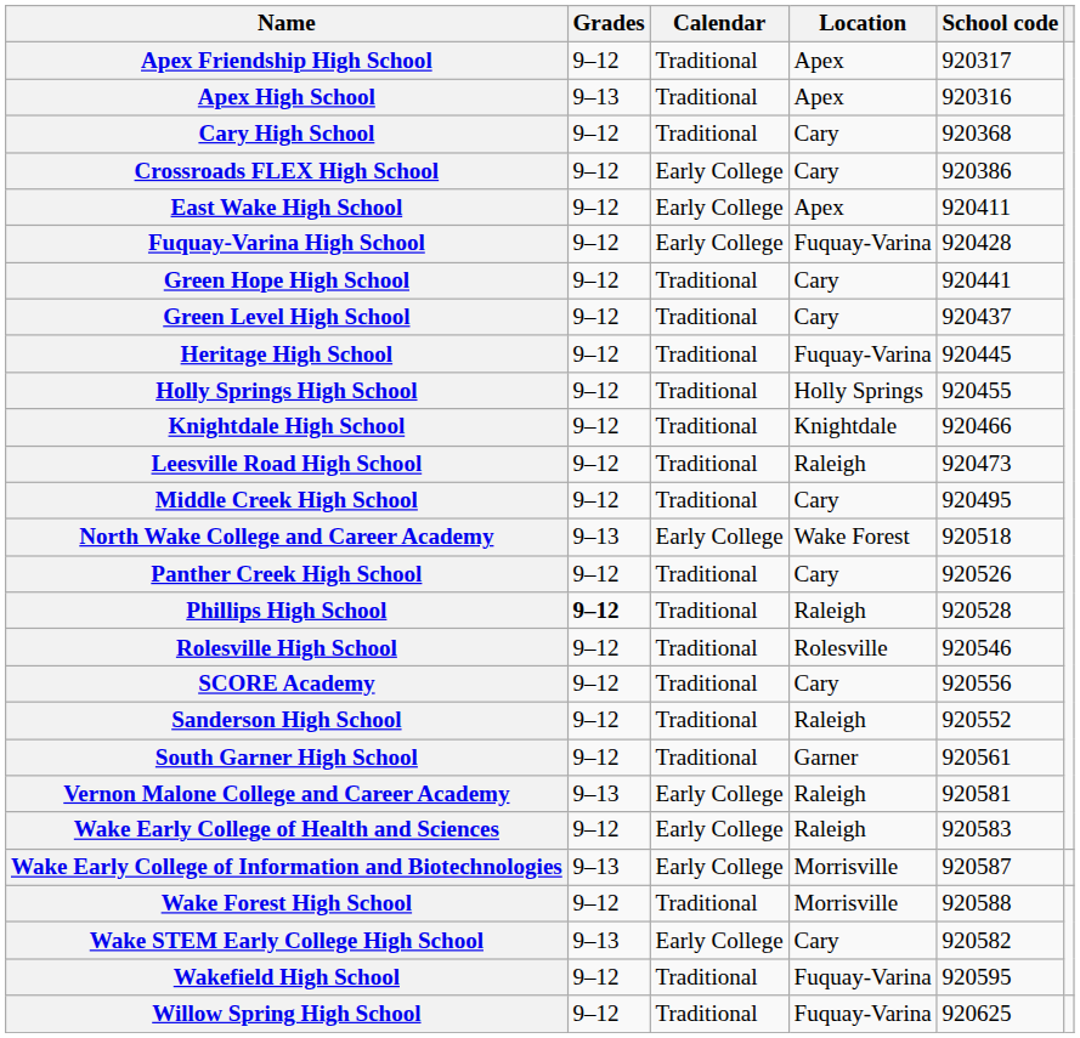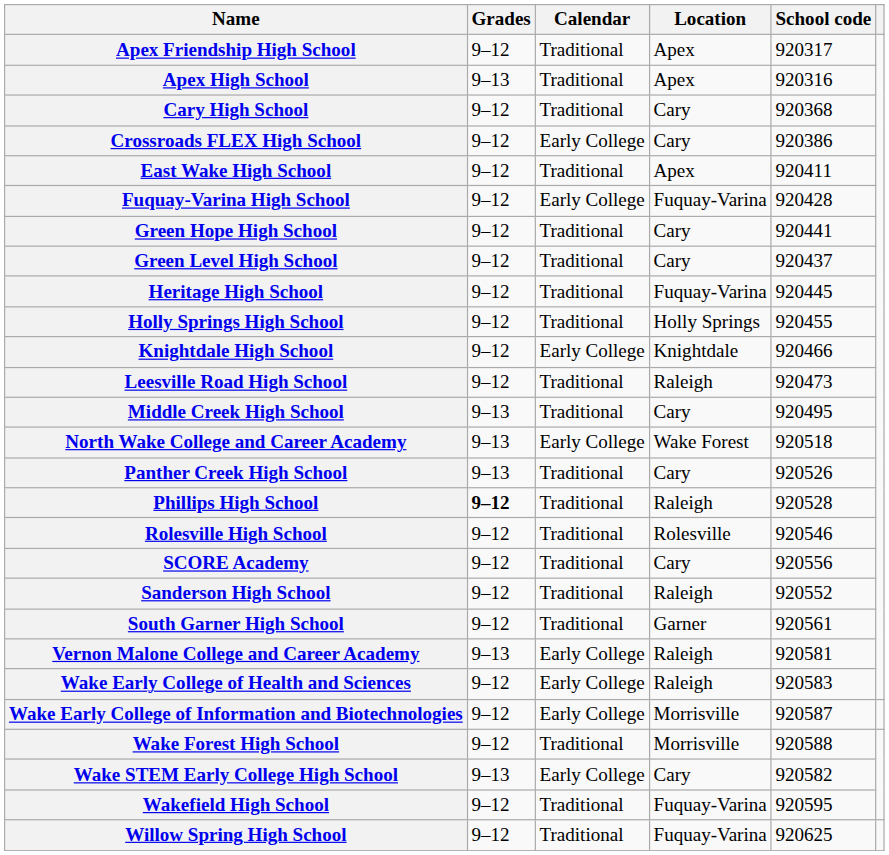 <table class="wikitable sortable">
 <tr>
 <th scope="col">Name</th>
 <th scope="col">Grades</th>
 <th scope="col">Calendar</th>
 <th scope="col">Location</th>
 <th scope="col" class="unsortable">School code</th>
 <th scope="col" class="unsortable"></th>
 </tr>
 <tr>
 <th scope="row"><a href='#'>Apex Friendship High School</a></th>
 <td>9–12</td>
 <td>Traditional</td>
 <td>Apex</td>
 <td>920317</td>
 </tr>
 <tr>
 <th scope="row"><a href='#'>Apex High School</a></th>
 <td>9–13</td>
 <td>Traditional</td>
 <td>Apex</td>
 <td>920316</td>
 </tr>
 <tr>
 <th scope="row"><a href='#'>Cary High School</a></th>
 <td>9–12</td>
 <td>Traditional</td>
 <td>Cary</td>
 <td>920368</td>
 </tr>
 <tr>
 <th scope="row"><a href='#'>Crossroads FLEX High School</a></th>
 <td>9–12</td>
 <td>Early College</td>
 <td>Cary</td>
 <td>920386</td>
 </tr>
 <tr>
 <th scope="row"><a href='#'>East Wake High School</a></th>
 <td>9–12</td>
-<td>Early College</td>
+<td>Traditional</td>
 <td>Apex</td>
 <td>920411</td>
 </tr>
 <tr>
 <th scope="row"><a href='#'>Fuquay-Varina High School</a></th>
 <td>9–12</td>
 <td>Early College</td>
 <td>Fuquay-Varina</td>
 <td>920428</td>
 </tr>
 <tr>
 <th scope="row"><a href='#'>Green Hope High School</a></th>
 <td>9–12</td>
 <td>Traditional</td>
 <td>Cary</td>
 <td>920441</td>
 </tr>
 <tr>
 <th scope="row"><a href='#'>Green Level High School</a></th>
 <td>9–12</td>
 <td>Traditional</td>
 <td>Cary</td>
 <td>920437</td>
 </tr>
 <tr>
 <th scope="row"><a href='#'>Heritage High School</a></th>
 <td>9–12</td>
 <td>Traditional</td>
 <td>Fuquay-Varina</td>
 <td>920445</td>
 </tr>
 <tr>
 <th scope="row"><a href='#'>Holly Springs High School</a></th>
 <td>9–12</td>
 <td>Traditional</td>
 <td>Holly Springs</td>
 <td>920455</td>
 </tr>
 <tr>
 <th scope="row"><a href='#'>Knightdale High School</a></th>
 <td>9–12</td>
-<td>Traditional</td>
+<td>Early College</td>
 <td>Knightdale</td>
 <td>920466</td>
 </tr>
 <tr>
 <th scope="row"><a href='#'>Leesville Road High School</a></th>
 <td>9–12</td>
 <td>Traditional</td>
 <td>Raleigh</td>
 <td>920473</td>
 </tr>
 <tr>
 <th scope="row"><a href='#'>Middle Creek High School</a></th>
-<td>9–12</td>
+<td>9–13</td>
 <td>Traditional</td>
 <td>Cary</td>
 <td>920495</td>
 </tr>
 <tr>
 <th scope="row"><a href='#'>North Wake College and Career Academy</a></th>
 <td>9–13</td>
 <td>Early College</td>
 <td>Wake Forest</td>
 <td>920518</td>
 </tr>
 <tr>
 <th scope="row"><a href='#'>Panther Creek High School</a></th>
-<td>9–12</td>
+<td>9–13</td>
 <td>Traditional</td>
 <td>Cary</td>
 <td>920526</td>
 </tr>
 <tr>
 <th scope="row"><a href='#'>Phillips High School</a></th>
 <td><strong>9–12</strong></td>
 <td>Traditional</td>
 <td>Raleigh</td>
 <td>920528</td>
 </tr>
 <tr>
 <th scope="row"><a href='#'>Rolesville High School</a></th>
 <td>9–12</td>
 <td>Traditional</td>
 <td>Rolesville</td>
 <td>920546</td>
 </tr>
 <tr>
 <th scope="row"><a href='#'>SCORE Academy</a></th>
 <td>9–12</td>
 <td>Traditional</td>
 <td>Cary</td>
 <td>920556</td>
 </tr>
 <tr>
 <th scope="row"><a href='#'>Sanderson High School</a></th>
 <td>9–12</td>
 <td>Traditional</td>
 <td>Raleigh</td>
 <td>920552</td>
 </tr>
 <tr>
 <th scope="row"><a href='#'>South Garner High School</a></th>
 <td>9–12</td>
 <td>Traditional</td>
 <td>Garner</td>
 <td>920561</td>
 </tr>
 <tr>
 <th scope="row"><a href='#'>Vernon Malone College and Career Academy</a></th>
 <td>9–13</td>
 <td>Early College</td>
 <td>Raleigh</td>
 <td>920581</td>
 </tr>
 <tr>
 <th scope="row"><a href='#'>Wake Early College of Health and Sciences</a></th>
 <td>9–12</td>
 <td>Early College</td>
 <td>Raleigh</td>
 <td>920583</td>
 </tr>
 <tr>
 <th scope="row"><a href='#'>Wake Early College of Information and Biotechnologies</a></th>
-<td>9–13</td>
+<td>9–12</td>
 <td>Early College</td>
 <td>Morrisville</td>
 <td>920587</td>
 <td></td>
 </tr>
 <tr>
 <th scope="row"><a href='#'>Wake Forest High School</a></th>
 <td>9–12</td>
 <td>Traditional</td>
 <td>Morrisville</td>
 <td>920588</td>
 </tr>
 <tr>
 <th scope="row"><a href='#'>Wake STEM Early College High School</a></th>
 <td>9–13</td>
 <td>Early College</td>
 <td>Cary</td>
 <td>920582</td>
 </tr>
 <tr>
 <th scope="row"><a href='#'>Wakefield High School</a></th>
 <td>9–12</td>
 <td>Traditional</td>
 <td>Fuquay-Varina</td>
 <td>920595</td>
 </tr>
 <tr>
 <th scope="row"><a href='#'>Willow Spring High School</a></th>
 <td>9–12</td>
 <td>Traditional</td>
 <td>Fuquay-Varina</td>
 <td>920625</td>
 <td></td>
 </tr>
 </table>
